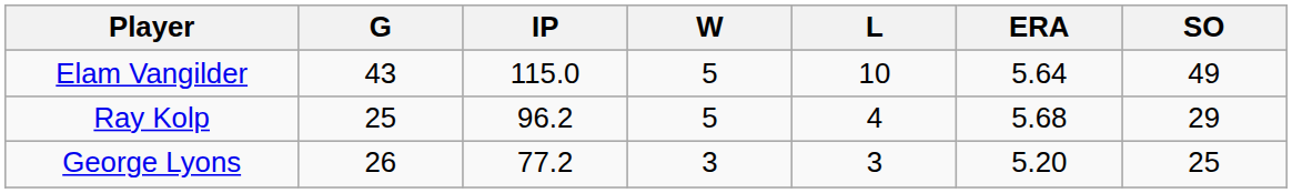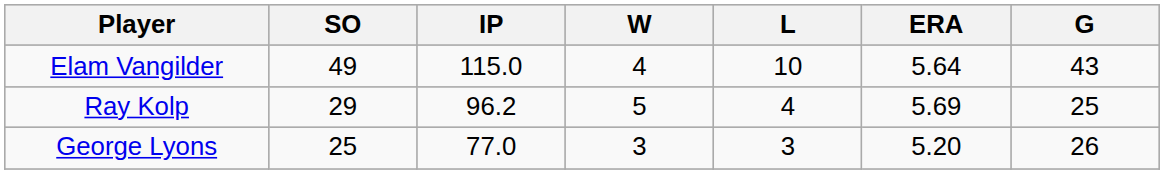 <table class="wikitable sortable">
 <tr>
 <th bgcolor="#DDDDFF" width="16%">Player</th>
-<th bgcolor="#DDDDFF" width="9%">G</th>
+<th bgcolor="#DDDDFF" width="9%">SO</th>
 <th bgcolor="#DDDDFF" width="9%">IP</th>
 <th bgcolor="#DDDDFF" width="9%">W</th>
 <th bgcolor="#DDDDFF" width="9%">L</th>
 <th bgcolor="#DDDDFF" width="9%">ERA</th>
-<th bgcolor="#DDDDFF" width="9%">SO</th>
+<th bgcolor="#DDDDFF" width="9%">G</th>
 </tr>
 <tr align="center">
 <td><a href='#'>Elam Vangilder</a></td>
-<td>43</td>
+<td>49</td>
 <td>115.0</td>
-<td>5</td>
+<td>4</td>
 <td>10</td>
 <td>5.64</td>
-<td>49</td>
+<td>43</td>
 </tr>
 <tr align="center">
 <td><a href='#'>Ray Kolp</a></td>
-<td>25</td>
+<td>29</td>
 <td>96.2</td>
 <td>5</td>
 <td>4</td>
-<td>5.68</td>
-<td>29</td>
+<td>5.69</td>
+<td>25</td>
 </tr>
 <tr align="center">
 <td><a href='#'>George Lyons</a></td>
-<td>26</td>
-<td>77.2</td>
+<td>25</td>
+<td>77.0</td>
 <td>3</td>
 <td>3</td>
 <td>5.20</td>
-<td>25</td>
+<td>26</td>
 </tr>
 </table>
